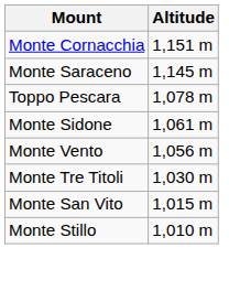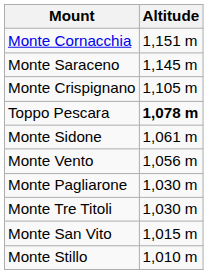 <table class=wikitable>
 <tr>
 <th>Mount</th>
 <th>Altitude</th>
 </tr>
 <tr>
 <td><a href='#'>Monte Cornacchia</a></td>
 <td>1,151 m</td>
 </tr>
 <tr>
 <td>Monte Saraceno</td>
 <td>1,145 m</td>
 </tr>
 <tr>
+<td>Monte Crispignano</td>
+<td>1,105 m</td>
+</tr>
+<tr>
 <td>Toppo Pescara</td>
-<td>1,078 m</td>
+<td><strong>1,078 m</strong></td>
 </tr>
 <tr>
 <td>Monte Sidone</td>
 <td>1,061 m</td>
 </tr>
 <tr>
 <td>Monte Vento</td>
 <td>1,056 m</td>
+</tr>
+<tr>
+<td>Monte Pagliarone</td>
+<td>1,030 m</td>
 </tr>
 <tr>
 <td>Monte Tre Titoli</td>
 <td>1,030 m</td>
 </tr>
 <tr>
 <td>Monte San Vito</td>
 <td>1,015 m</td>
 </tr>
 <tr>
 <td>Monte Stillo</td>
 <td>1,010 m</td>
 </tr>
 </table>
